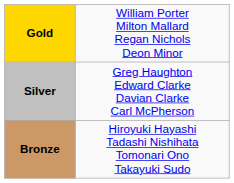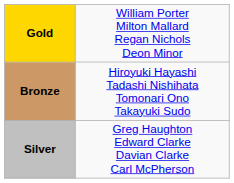 <table class="wikitable" style="text-align:center; " width="35%">
 <tr>
 <td bgcolor="gold"><strong>Gold</strong></td>
 <td><a href='#'>William Porter</a><br><a href='#'>Milton Mallard</a><br><a href='#'>Regan Nichols</a><br><a href='#'>Deon Minor</a><br>  <small><em></em></small></td>
 </tr>
 <tr>
+<td bgcolor="CC9966"><strong>Bronze</strong></td>
+<td><a href='#'>Hiroyuki Hayashi</a><br><a href='#'>Tadashi Nishihata</a><br><a href='#'>Tomonari Ono</a><br><a href='#'>Takayuki Sudo</a><br>  <small><em></em></small></td>
+</tr>
+<tr>
 <td bgcolor="silver"><strong>Silver</strong></td>
 <td><a href='#'>Greg Haughton</a><br><a href='#'>Edward Clarke</a><br><a href='#'>Davian Clarke</a><br><a href='#'>Carl McPherson</a><br>  <small><em></em></small></td>
 </tr>
-<tr>
-<td bgcolor="CC9966"><strong>Bronze</strong></td>
-<td><a href='#'>Hiroyuki Hayashi</a><br><a href='#'>Tadashi Nishihata</a><br><a href='#'>Tomonari Ono</a><br><a href='#'>Takayuki Sudo</a><br>  <small><em></em></small></td>
-</tr>
 </table>
